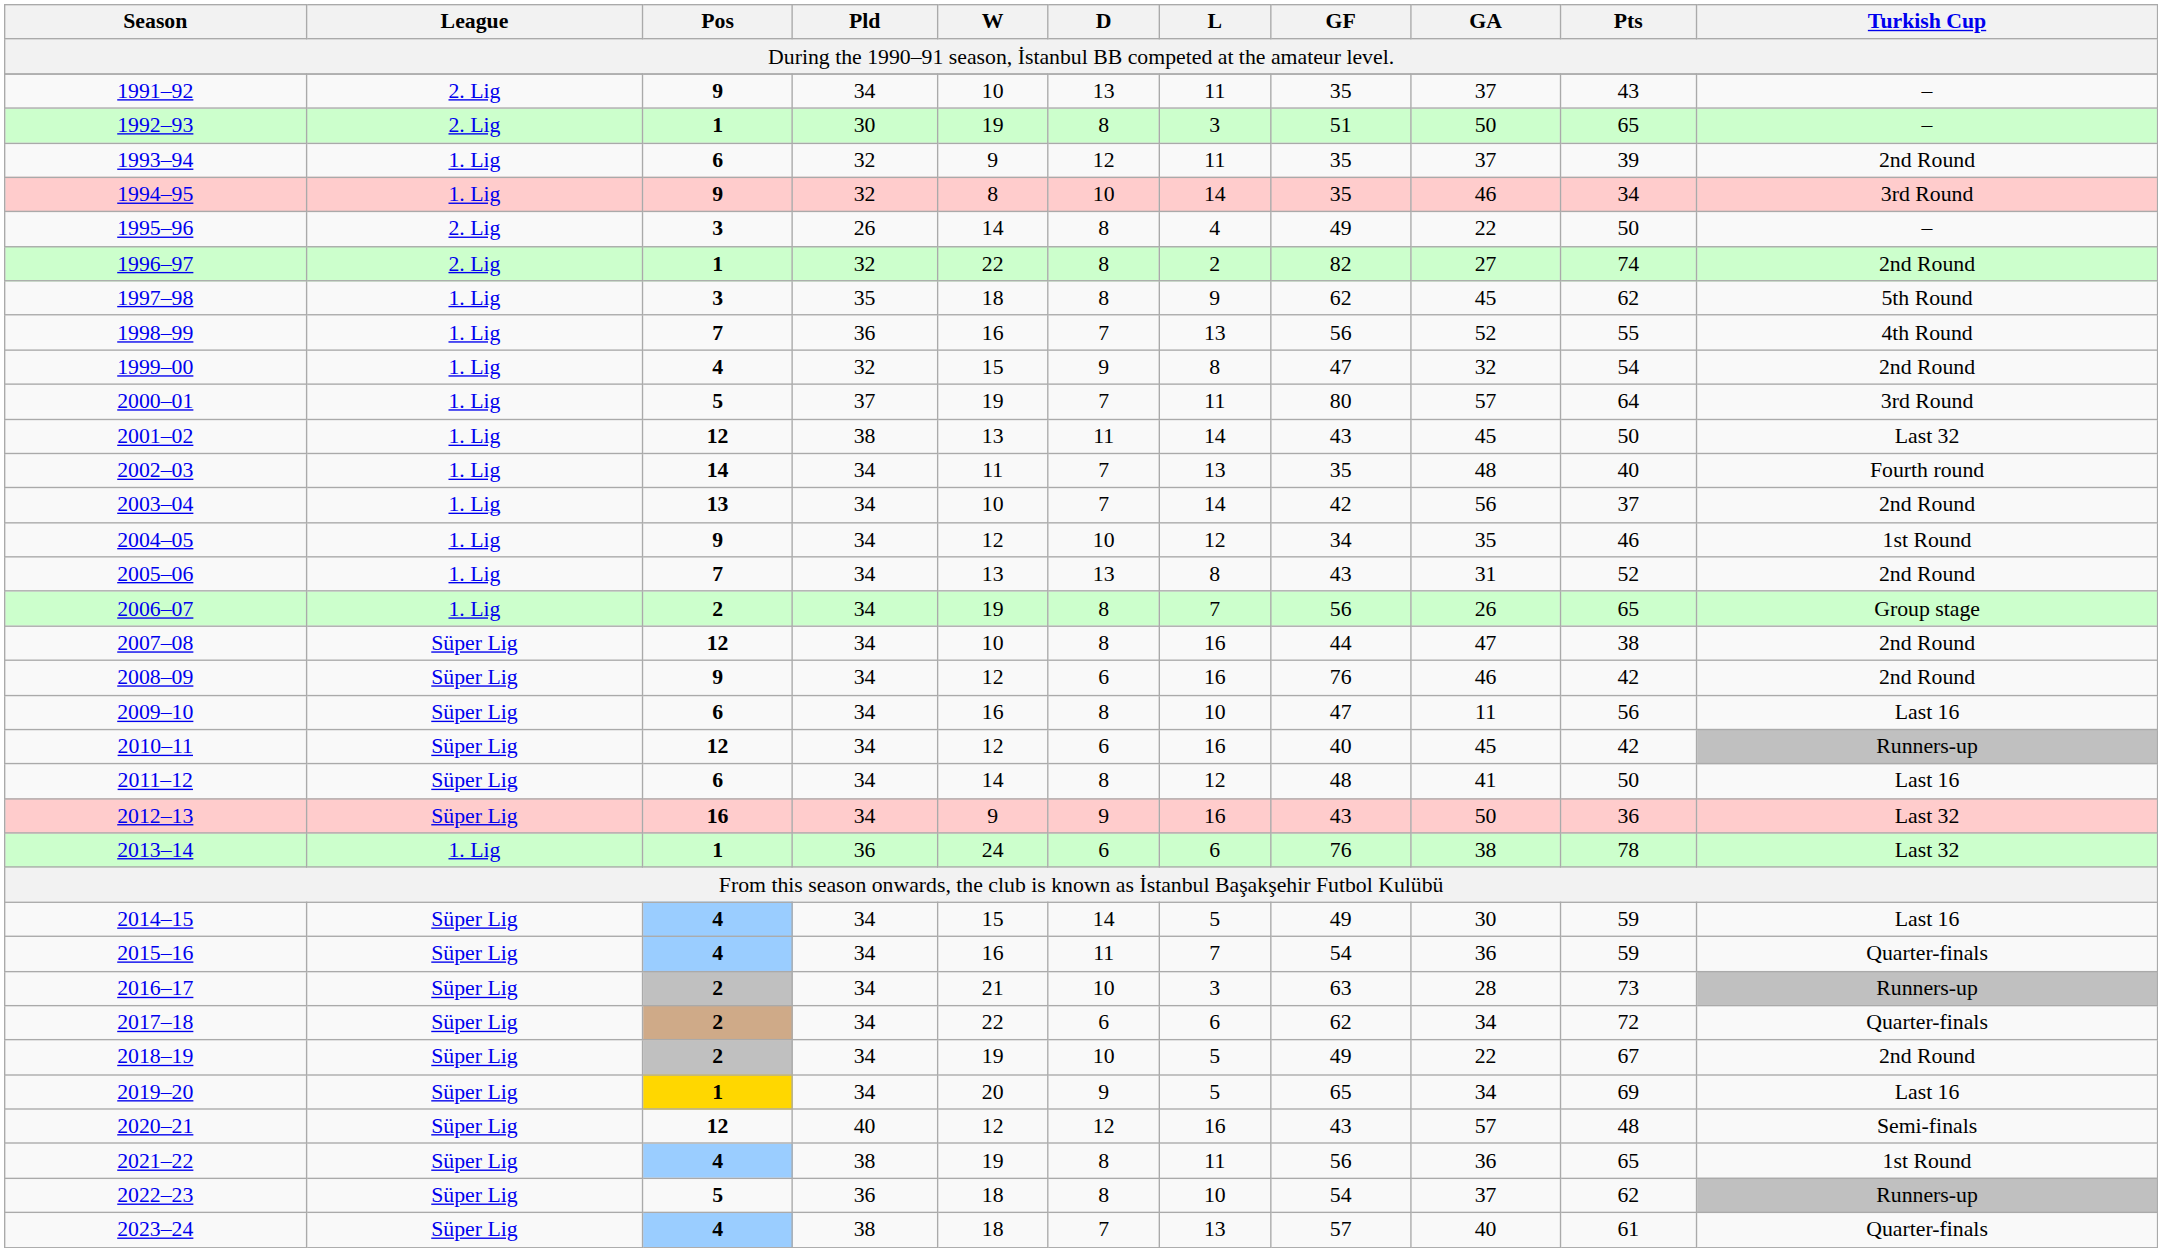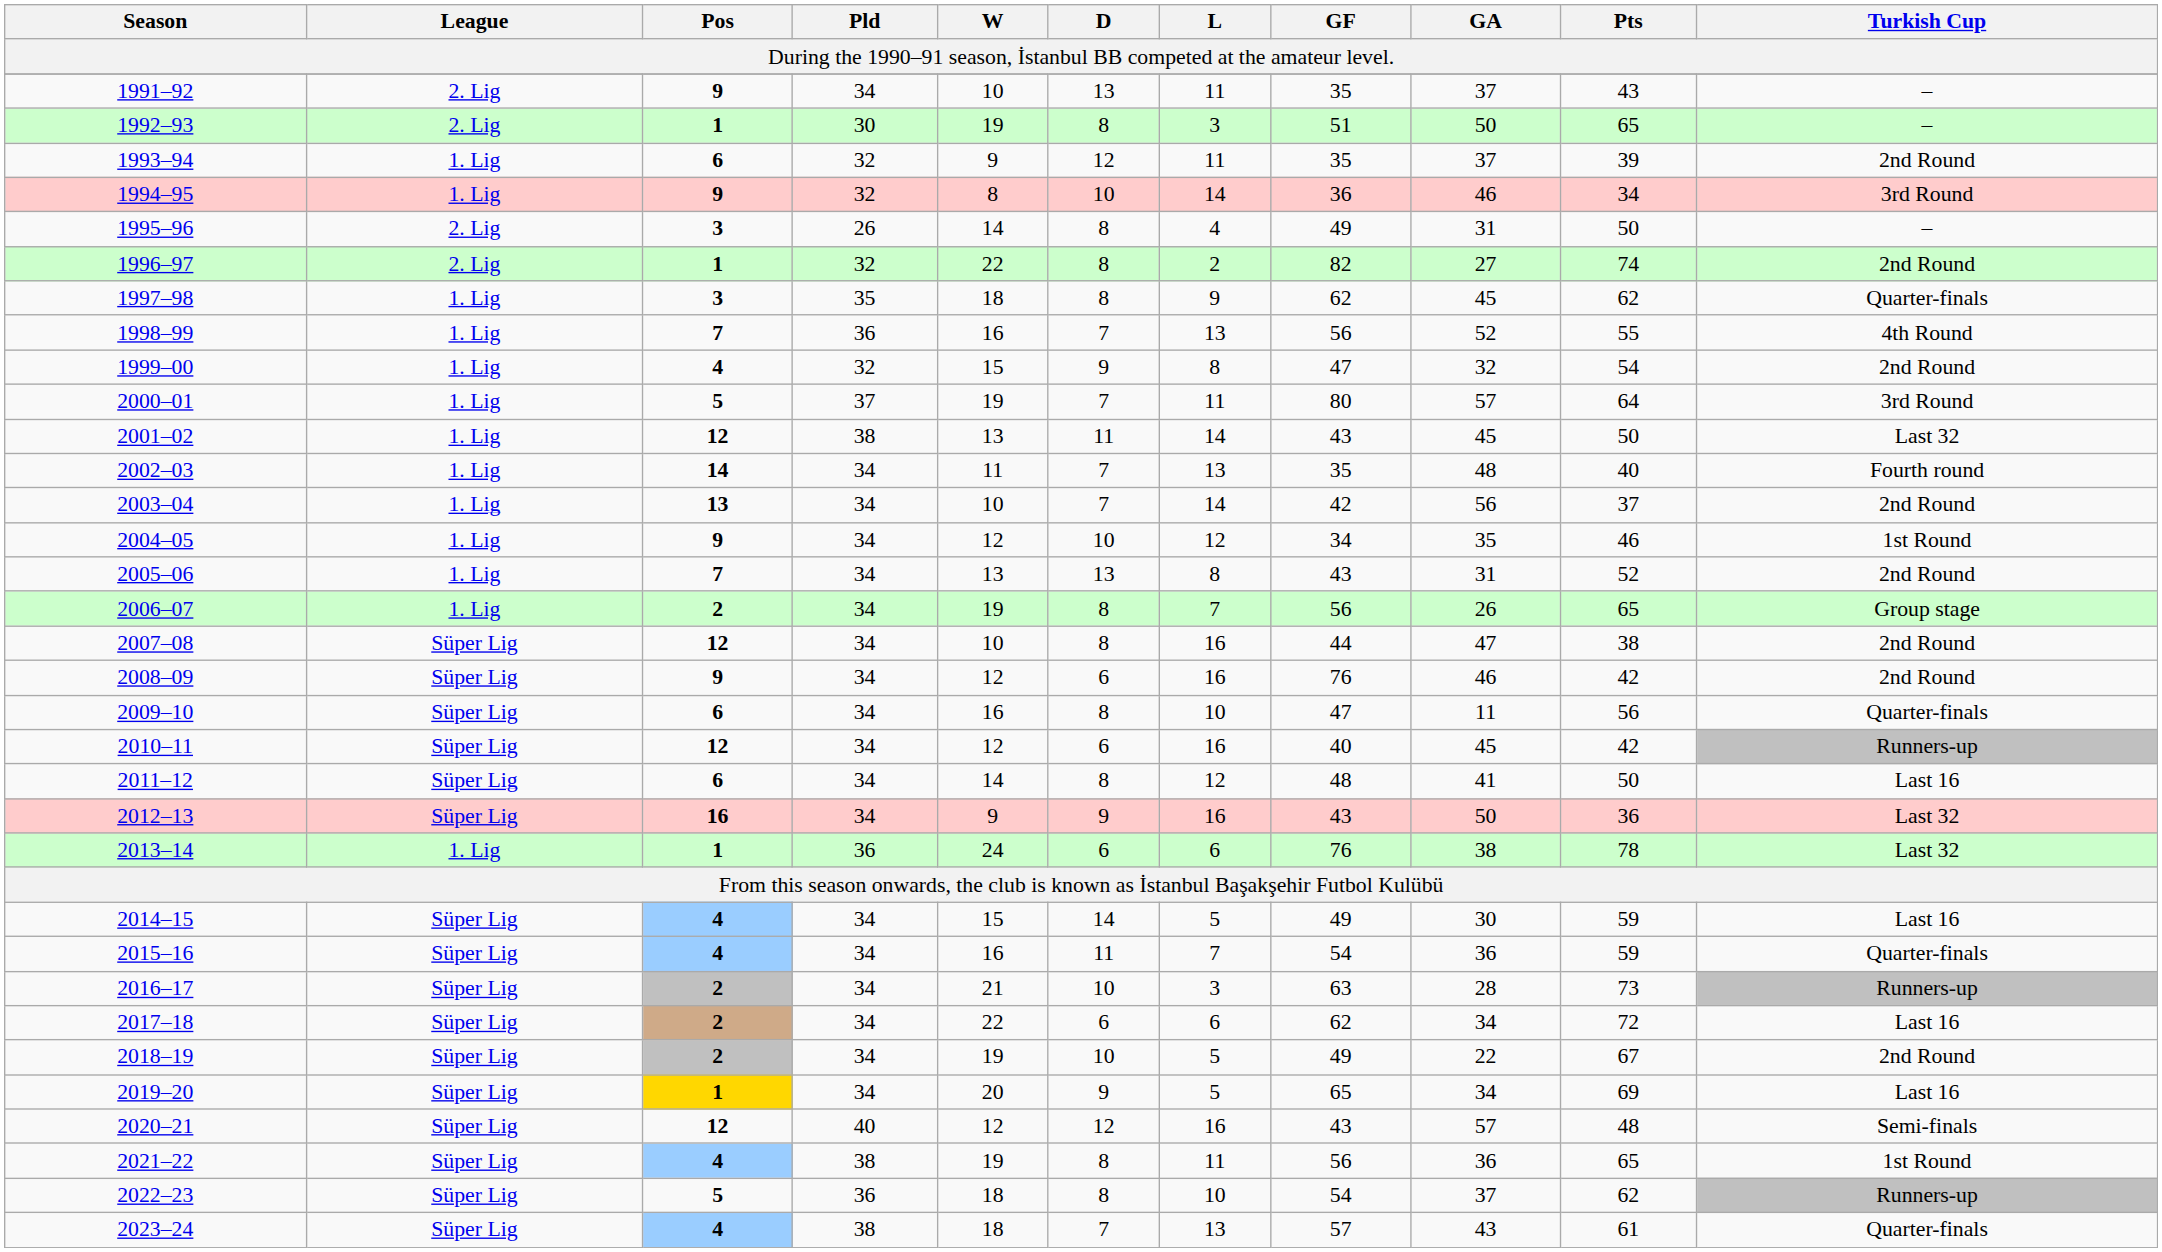 <table class="wikitable" style="text-align:center; font-size:100%; width:100%">
 <tr>
 <th style=>Season</th>
 <th style=>League</th>
 <th style=>Pos</th>
 <th style=>Pld</th>
 <th style=>W</th>
 <th style=>D</th>
 <th style=>L</th>
 <th style=>GF</th>
 <th style=>GA</th>
 <th style=>Pts</th>
 <th style=><a href='#'>Turkish Cup</a></th>
 </tr>
 <tr align="center">
 <td colspan="11" align="center" style="background-color:#f2f2f2;">During the 1990–91 season, İstanbul BB competed at the amateur level.</td>
 </tr>
 <tr>
 </tr>
 <tr align="center">
 <td><a href='#'>1991–92</a></td>
 <td><a href='#'>2. Lig</a></td>
 <td><strong>9</strong></td>
 <td>34</td>
 <td>10</td>
 <td>13</td>
 <td>11</td>
 <td>35</td>
 <td>37</td>
 <td>43</td>
 <td>–</td>
 </tr>
 <tr align="center" style="background:#ccffcc;">
 <td><a href='#'>1992–93</a></td>
 <td><a href='#'>2. Lig</a></td>
 <td><strong>1</strong></td>
 <td>30</td>
 <td>19</td>
 <td>8</td>
 <td>3</td>
 <td>51</td>
 <td>50</td>
 <td>65</td>
 <td>–</td>
 </tr>
 <tr align="center">
 <td><a href='#'>1993–94</a></td>
 <td><a href='#'>1. Lig</a></td>
 <td><strong>6</strong></td>
 <td>32</td>
 <td>9</td>
 <td>12</td>
 <td>11</td>
 <td>35</td>
 <td>37</td>
 <td>39</td>
 <td>2nd Round</td>
 </tr>
 <tr align="center" style="background:#ffcccc;">
 <td><a href='#'>1994–95</a></td>
 <td><a href='#'>1. Lig</a></td>
 <td><strong>9</strong></td>
 <td>32</td>
 <td>8</td>
 <td>10</td>
 <td>14</td>
-<td>35</td>
+<td>36</td>
 <td>46</td>
 <td>34</td>
 <td>3rd Round</td>
 </tr>
 <tr align="center">
 <td><a href='#'>1995–96</a></td>
 <td><a href='#'>2. Lig</a></td>
 <td><strong>3</strong></td>
 <td>26</td>
 <td>14</td>
 <td>8</td>
 <td>4</td>
 <td>49</td>
-<td>22</td>
+<td>31</td>
 <td>50</td>
 <td>–</td>
 </tr>
 <tr align="center" style="background:#ccffcc;">
 <td><a href='#'>1996–97</a></td>
 <td><a href='#'>2. Lig</a></td>
 <td><strong>1</strong></td>
 <td>32</td>
 <td>22</td>
 <td>8</td>
 <td>2</td>
 <td>82</td>
 <td>27</td>
 <td>74</td>
 <td>2nd Round</td>
 </tr>
 <tr align="center">
 <td><a href='#'>1997–98</a></td>
 <td><a href='#'>1. Lig</a></td>
 <td><strong>3</strong></td>
 <td>35</td>
 <td>18</td>
 <td>8</td>
 <td>9</td>
 <td>62</td>
 <td>45</td>
 <td>62</td>
-<td>5th Round</td>
+<td>Quarter-finals</td>
 </tr>
 <tr align="center">
 <td><a href='#'>1998–99</a></td>
 <td><a href='#'>1. Lig</a></td>
 <td><strong>7</strong></td>
 <td>36</td>
 <td>16</td>
 <td>7</td>
 <td>13</td>
 <td>56</td>
 <td>52</td>
 <td>55</td>
 <td>4th Round</td>
 </tr>
 <tr align="center">
 <td><a href='#'>1999–00</a></td>
 <td><a href='#'>1. Lig</a></td>
 <td><strong>4</strong></td>
 <td>32</td>
 <td>15</td>
 <td>9</td>
 <td>8</td>
 <td>47</td>
 <td>32</td>
 <td>54</td>
 <td>2nd Round</td>
 </tr>
 <tr align="center">
 <td><a href='#'>2000–01</a></td>
 <td><a href='#'>1. Lig</a></td>
 <td><strong>5</strong></td>
 <td>37</td>
 <td>19</td>
 <td>7</td>
 <td>11</td>
 <td>80</td>
 <td>57</td>
 <td>64</td>
 <td>3rd Round</td>
 </tr>
 <tr align="center">
 <td><a href='#'>2001–02</a></td>
 <td><a href='#'>1. Lig</a></td>
 <td><strong>12</strong></td>
 <td>38</td>
 <td>13</td>
 <td>11</td>
 <td>14</td>
 <td>43</td>
 <td>45</td>
 <td>50</td>
 <td>Last 32</td>
 </tr>
 <tr align="center">
 <td><a href='#'>2002–03</a></td>
 <td><a href='#'>1. Lig</a></td>
 <td><strong>14</strong></td>
 <td>34</td>
 <td>11</td>
 <td>7</td>
 <td>13</td>
 <td>35</td>
 <td>48</td>
 <td>40</td>
 <td align=center>Fourth round</td>
 </tr>
 <tr align="center">
 <td><a href='#'>2003–04</a></td>
 <td><a href='#'>1. Lig</a></td>
 <td><strong>13</strong></td>
 <td>34</td>
 <td>10</td>
 <td>7</td>
 <td>14</td>
 <td>42</td>
 <td>56</td>
 <td>37</td>
 <td>2nd Round</td>
 </tr>
 <tr align="center">
 <td><a href='#'>2004–05</a></td>
 <td><a href='#'>1. Lig</a></td>
 <td><strong>9</strong></td>
 <td>34</td>
 <td>12</td>
 <td>10</td>
 <td>12</td>
 <td>34</td>
 <td>35</td>
 <td>46</td>
 <td>1st Round</td>
 </tr>
 <tr align="center">
 <td><a href='#'>2005–06</a></td>
 <td><a href='#'>1. Lig</a></td>
 <td><strong>7</strong></td>
 <td>34</td>
 <td>13</td>
 <td>13</td>
 <td>8</td>
 <td>43</td>
 <td>31</td>
 <td>52</td>
 <td>2nd Round</td>
 </tr>
 <tr align="center" style="background:#ccffcc;">
 <td><a href='#'>2006–07</a></td>
 <td><a href='#'>1. Lig</a></td>
 <td><strong>2</strong></td>
 <td>34</td>
 <td>19</td>
 <td>8</td>
 <td>7</td>
 <td>56</td>
 <td>26</td>
 <td>65</td>
 <td>Group stage</td>
 </tr>
 <tr align="center">
 <td><a href='#'>2007–08</a></td>
 <td><a href='#'>Süper Lig</a></td>
 <td><strong>12</strong></td>
 <td>34</td>
 <td>10</td>
 <td>8</td>
 <td>16</td>
 <td>44</td>
 <td>47</td>
 <td>38</td>
 <td>2nd Round</td>
 </tr>
 <tr align="center">
 <td><a href='#'>2008–09</a></td>
 <td><a href='#'>Süper Lig</a></td>
 <td><strong>9</strong></td>
 <td>34</td>
 <td>12</td>
 <td>6</td>
 <td>16</td>
 <td>76</td>
 <td>46</td>
 <td>42</td>
 <td>2nd Round</td>
 </tr>
 <tr align="center">
 <td><a href='#'>2009–10</a></td>
 <td><a href='#'>Süper Lig</a></td>
 <td><strong>6</strong></td>
 <td>34</td>
 <td>16</td>
 <td>8</td>
 <td>10</td>
 <td>47</td>
 <td>11</td>
 <td>56</td>
-<td>Last 16</td>
+<td>Quarter-finals</td>
 </tr>
 <tr align="center">
 <td><a href='#'>2010–11</a></td>
 <td><a href='#'>Süper Lig</a></td>
 <td><strong>12</strong></td>
 <td>34</td>
 <td>12</td>
 <td>6</td>
 <td>16</td>
 <td>40</td>
 <td>45</td>
 <td>42</td>
 <td align=center bgcolor=silver>Runners-up</td>
 </tr>
 <tr align="center">
 <td><a href='#'>2011–12</a></td>
 <td><a href='#'>Süper Lig</a></td>
 <td><strong>6</strong></td>
 <td>34</td>
 <td>14</td>
 <td>8</td>
 <td>12</td>
 <td>48</td>
 <td>41</td>
 <td>50</td>
 <td>Last 16</td>
 </tr>
 <tr align="center" style="background:#ffcccc;">
 <td><a href='#'>2012–13</a></td>
 <td><a href='#'>Süper Lig</a></td>
 <td><strong>16</strong></td>
 <td>34</td>
 <td>9</td>
 <td>9</td>
 <td>16</td>
 <td>43</td>
 <td>50</td>
 <td>36</td>
 <td>Last 32</td>
 </tr>
 <tr align="center" style="background:#ccffcc;">
 <td><a href='#'>2013–14</a></td>
 <td><a href='#'>1. Lig</a></td>
 <td><strong>1</strong></td>
 <td>36</td>
 <td>24</td>
 <td>6</td>
 <td>6</td>
 <td>76</td>
 <td>38</td>
 <td>78</td>
 <td>Last 32</td>
 </tr>
 <tr align="center">
 <td colspan="11" align="center" style="background-color:#f2f2f2;">From this season onwards, the club is known as İstanbul Başakşehir Futbol Kulübü</td>
 </tr>
 <tr>
 <td><a href='#'>2014–15</a></td>
 <td><a href='#'>Süper Lig</a></td>
 <td align=center bgcolor=#9acdff><strong>4</strong></td>
 <td>34</td>
 <td>15</td>
 <td>14</td>
 <td>5</td>
 <td>49</td>
 <td>30</td>
 <td>59</td>
 <td>Last 16</td>
 </tr>
 <tr align="center">
 <td><a href='#'>2015–16</a></td>
 <td><a href='#'>Süper Lig</a></td>
 <td align=center bgcolor=#9acdff><strong>4</strong></td>
 <td>34</td>
 <td>16</td>
 <td>11</td>
 <td>7</td>
 <td>54</td>
 <td>36</td>
 <td>59</td>
 <td>Quarter-finals</td>
 </tr>
 <tr align="center">
 <td><a href='#'>2016–17</a></td>
 <td><a href='#'>Süper Lig</a></td>
 <td align=center bgcolor=silver><strong>2</strong></td>
 <td>34</td>
 <td>21</td>
 <td>10</td>
 <td>3</td>
 <td>63</td>
 <td>28</td>
 <td>73</td>
 <td align=center bgcolor=silver>Runners-up</td>
 </tr>
 <tr align="center">
 <td><a href='#'>2017–18</a></td>
 <td><a href='#'>Süper Lig</a></td>
 <td align=center bgcolor=#CFAA88><strong>2</strong></td>
 <td>34</td>
 <td>22</td>
 <td>6</td>
 <td>6</td>
 <td>62</td>
 <td>34</td>
 <td>72</td>
-<td>Quarter-finals</td>
+<td>Last 16</td>
 </tr>
 <tr align="center">
 <td><a href='#'>2018–19</a></td>
 <td><a href='#'>Süper Lig</a></td>
 <td align=center bgcolor=silver><strong>2</strong></td>
 <td>34</td>
 <td>19</td>
 <td>10</td>
 <td>5</td>
 <td>49</td>
 <td>22</td>
 <td>67</td>
 <td>2nd Round</td>
 </tr>
 <tr align="center">
 <td><a href='#'>2019–20</a></td>
 <td><a href='#'>Süper Lig</a></td>
 <td align=center bgcolor=gold><strong>1</strong></td>
 <td>34</td>
 <td>20</td>
 <td>9</td>
 <td>5</td>
 <td>65</td>
 <td>34</td>
 <td>69</td>
 <td>Last 16</td>
 </tr>
 <tr align="center">
 <td><a href='#'>2020–21</a></td>
 <td><a href='#'>Süper Lig</a></td>
 <td><strong>12</strong></td>
 <td>40</td>
 <td>12</td>
 <td>12</td>
 <td>16</td>
 <td>43</td>
 <td>57</td>
 <td>48</td>
 <td align=center>Semi-finals</td>
 </tr>
 <tr align="center">
 <td><a href='#'>2021–22</a></td>
 <td><a href='#'>Süper Lig</a></td>
 <td align=center bgcolor=#9acdff><strong>4</strong></td>
 <td>38</td>
 <td>19</td>
 <td>8</td>
 <td>11</td>
 <td>56</td>
 <td>36</td>
 <td>65</td>
 <td>1st Round</td>
 </tr>
 <tr align="center">
 <td><a href='#'>2022–23</a></td>
 <td><a href='#'>Süper Lig</a></td>
 <td><strong>5</strong></td>
 <td>36</td>
 <td>18</td>
 <td>8</td>
 <td>10</td>
 <td>54</td>
 <td>37</td>
 <td>62</td>
 <td align=center bgcolor=silver>Runners-up</td>
 </tr>
 <tr align="center">
 <td><a href='#'>2023–24</a></td>
 <td><a href='#'>Süper Lig</a></td>
 <td align=center bgcolor=#9acdff><strong>4</strong></td>
 <td>38</td>
 <td>18</td>
 <td>7</td>
 <td>13</td>
 <td>57</td>
-<td>40</td>
+<td>43</td>
 <td>61</td>
 <td align=center>Quarter-finals</td>
 </tr>
 </table>
